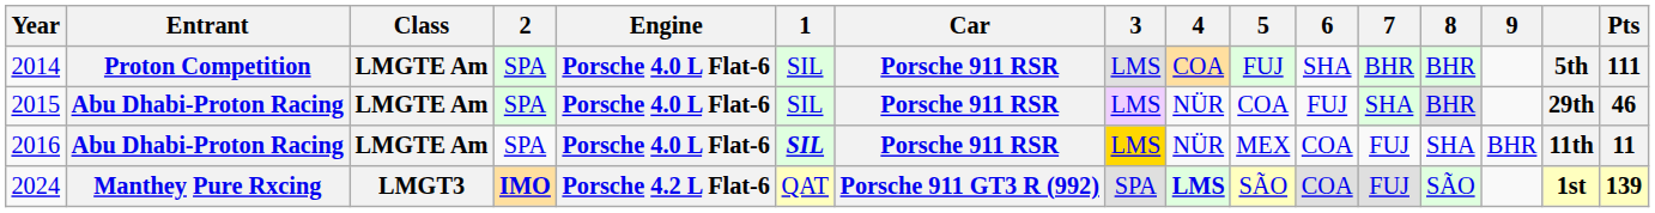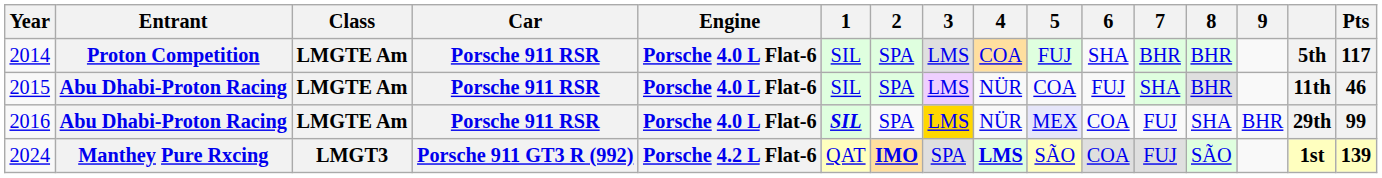 <table class="wikitable" style="text-align:center; font-size:90%">
 <tr>
 <th>Year</th>
 <th>Entrant</th>
 <th>Class</th>
-<th>2</th>
+<th>Car</th>
 <th>Engine</th>
 <th>1</th>
-<th>Car</th>
+<th>2</th>
 <th>3</th>
 <th>4</th>
 <th>5</th>
 <th>6</th>
 <th>7</th>
 <th>8</th>
 <th>9</th>
 <th></th>
 <th>Pts</th>
 </tr>
 <tr>
 <td><a href='#'>2014</a></td>
 <th><a href='#'>Proton Competition</a></th>
 <th>LMGTE Am</th>
-<td style="background:#DFFFDF;"><a href='#'>SPA</a><br></td>
+<th><a href='#'>Porsche 911 RSR</a></th>
 <th><a href='#'>Porsche</a> <a href='#'>4.0 L</a> Flat-6</th>
 <td style="background:#DFFFDF;"><a href='#'>SIL</a><br></td>
-<th><a href='#'>Porsche 911 RSR</a></th>
+<td style="background:#DFFFDF;"><a href='#'>SPA</a><br></td>
 <td style="background:#DFDFDF;"><a href='#'>LMS</a><br></td>
 <td style="background:#FFDF9F;"><a href='#'>COA</a><br></td>
 <td style="background:#DFFFDF;"><a href='#'>FUJ</a><br></td>
 <td><a href='#'>SHA</a></td>
 <td style="background:#DFFFDF;"><a href='#'>BHR</a><br></td>
 <td style="background:#DFFFDF;"><a href='#'>BHR</a><br></td>
 <td></td>
 <th>5th</th>
-<th>111</th>
+<th>117</th>
 </tr>
 <tr>
 <td><a href='#'>2015</a></td>
 <th><a href='#'>Abu Dhabi-Proton Racing</a></th>
 <th>LMGTE Am</th>
-<td style="background:#DFFFDF;"><a href='#'>SPA</a><br></td>
+<th><a href='#'>Porsche 911 RSR</a></th>
 <th><a href='#'>Porsche</a> <a href='#'>4.0 L</a> Flat-6</th>
 <td style="background:#DFFFDF;"><a href='#'>SIL</a><br></td>
-<th><a href='#'>Porsche 911 RSR</a></th>
+<td style="background:#DFFFDF;"><a href='#'>SPA</a><br></td>
 <td style="background:#EFCFFF;"><a href='#'>LMS</a><br></td>
 <td><a href='#'>NÜR</a></td>
 <td><a href='#'>COA</a></td>
 <td><a href='#'>FUJ</a></td>
 <td style="background:#DFFFDF;"><a href='#'>SHA</a><br></td>
 <td style="background:#DFDFDF;"><a href='#'>BHR</a><br></td>
 <td></td>
-<th>29th</th>
+<th>11th</th>
 <th>46</th>
 </tr>
 <tr>
 <td><a href='#'>2016</a></td>
 <th><a href='#'>Abu Dhabi-Proton Racing</a></th>
 <th>LMGTE Am</th>
-<td><a href='#'>SPA</a></td>
+<th><a href='#'>Porsche 911 RSR</a></th>
 <th><a href='#'>Porsche</a> <a href='#'>4.0 L</a> Flat-6</th>
 <td style="background:#DFFFDF;"><strong><em><a href='#'>SIL</a></em></strong><br></td>
-<th><a href='#'>Porsche 911 RSR</a></th>
+<td><a href='#'>SPA</a></td>
 <td style="background: gold;"><a href='#'>LMS</a></td>
 <td><a href='#'>NÜR</a></td>
-<td><a href='#'>MEX</a></td>
+<td style="background: lavender;"><a href='#'>MEX</a></td>
 <td><a href='#'>COA</a></td>
 <td><a href='#'>FUJ</a></td>
 <td><a href='#'>SHA</a></td>
 <td><a href='#'>BHR</a></td>
-<th>11th</th>
-<th>11</th>
+<th>29th</th>
+<th>99</th>
 </tr>
 <tr>
 <td><a href='#'>2024</a></td>
 <th><a href='#'>Manthey</a> <a href='#'>Pure Rxcing</a></th>
 <th>LMGT3</th>
-<td style="background:#FFDF9F;"><strong><a href='#'>IMO</a></strong><br></td>
+<th><a href='#'>Porsche 911 GT3 R (992)</a></th>
 <th><a href='#'>Porsche</a> <a href='#'>4.2 L</a> Flat-6</th>
 <td style="background:#FFFFBF;"><a href='#'>QAT</a><br></td>
-<th><a href='#'>Porsche 911 GT3 R (992)</a></th>
+<td style="background:#FFDF9F;"><strong><a href='#'>IMO</a></strong><br></td>
 <td style="background:#DFDFDF;"><a href='#'>SPA</a><br></td>
 <td style="background:#DFFFDF;"><strong><a href='#'>LMS</a></strong><br></td>
 <td style="background:#FFFFBF;"><a href='#'>SÃO</a><br></td>
 <td style="background:#DFDFDF;"><a href='#'>COA</a><br></td>
 <td style="background:#DFDFDF;"><a href='#'>FUJ</a><br></td>
 <td style="background:#DFFFDF;"><a href='#'>SÃO</a><br></td>
 <td></td>
 <th style="background:#FFFFBF;">1st</th>
 <th style="background:#FFFFBF;">139</th>
 </tr>
 </table>
